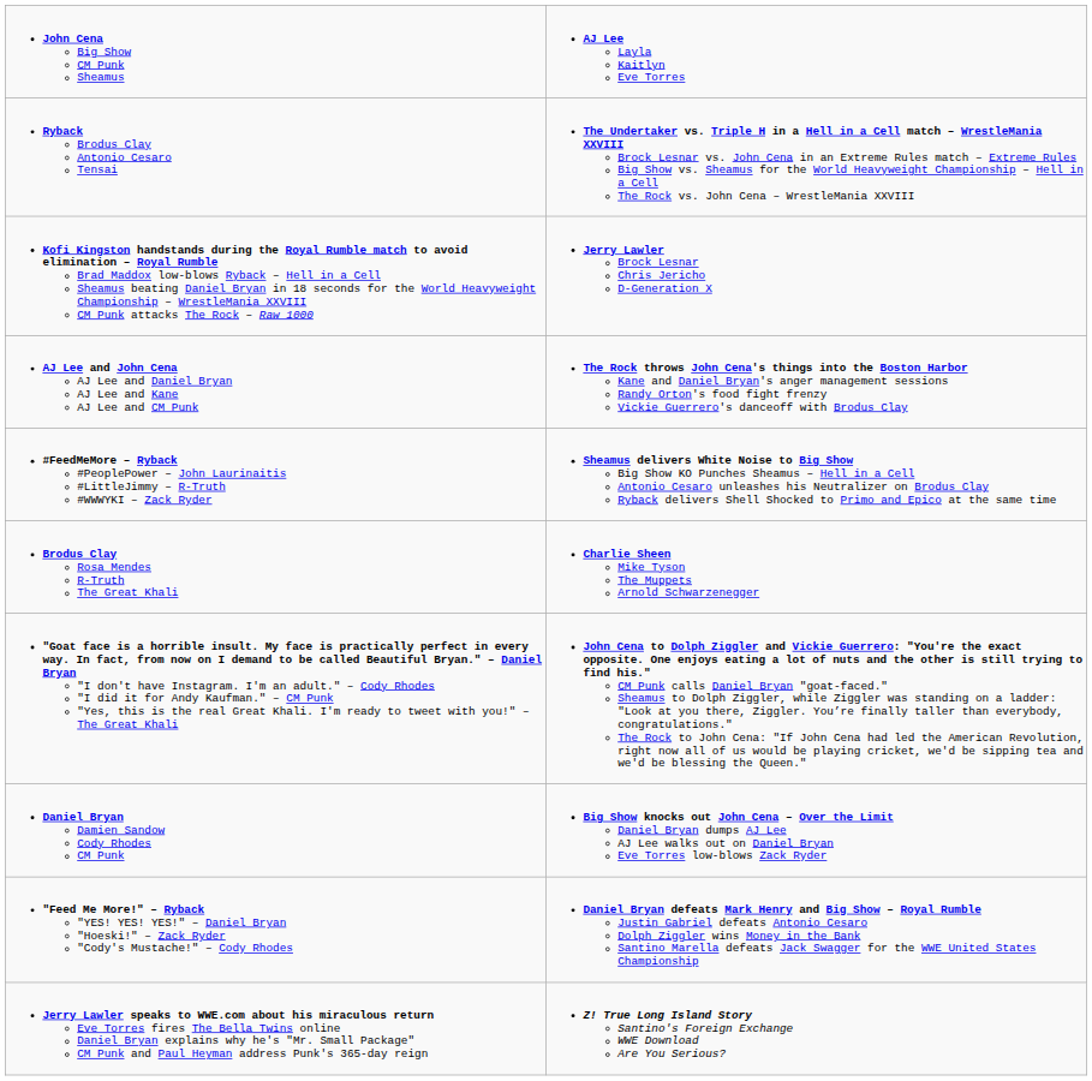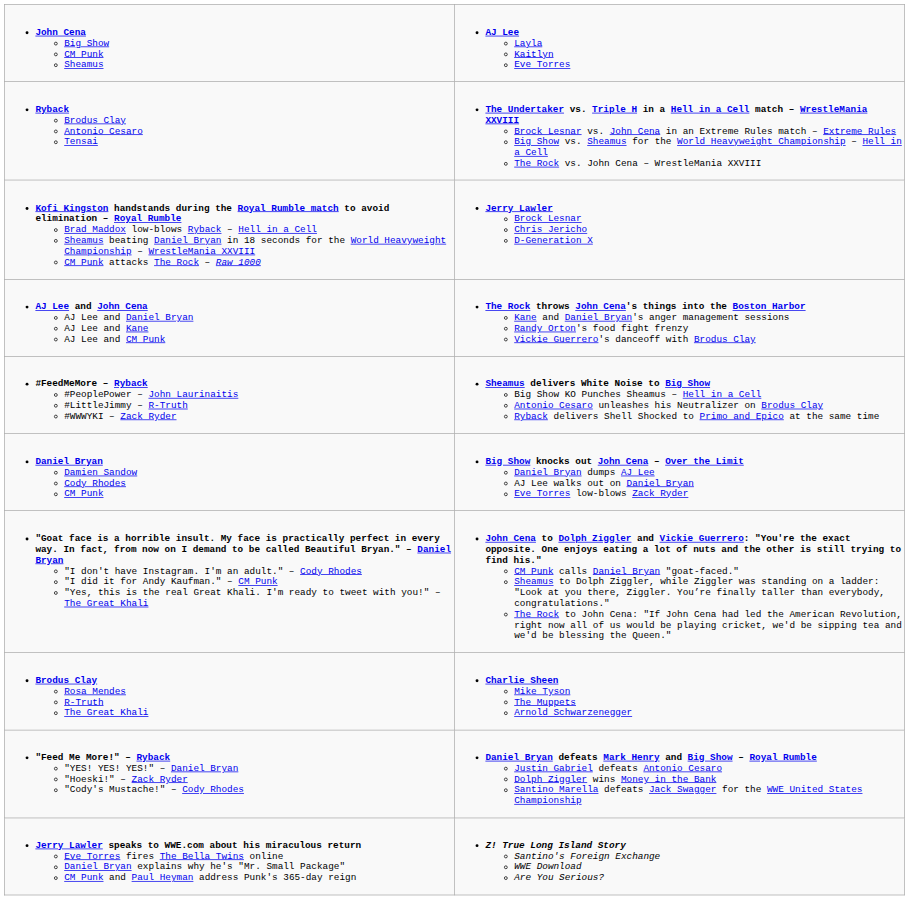 <table class="wikitable">
 <tr>
 <td style="vertical-align:top;" width="50%"><br><ul><li><strong><a href='#'>John Cena</a></strong><ul><li><a href='#'>Big Show</a></li><li><a href='#'>CM Punk</a></li><li><a href='#'>Sheamus</a></li></ul></li></ul></td>
 <td style="vertical-align:top;" width="50%"><br><ul><li><strong><a href='#'>AJ Lee</a></strong><ul><li><a href='#'>Layla</a></li><li><a href='#'>Kaitlyn</a></li><li><a href='#'>Eve Torres</a></li></ul></li></ul></td>
 </tr>
 <tr>
 <td style="vertical-align:top;" width="50%"><br><ul><li><strong><a href='#'>Ryback</a></strong><ul><li><a href='#'>Brodus Clay</a></li><li><a href='#'>Antonio Cesaro</a></li><li><a href='#'>Tensai</a></li></ul></li></ul></td>
 <td style="vertical-align:top;" width="50%"><br><ul><li><strong><a href='#'>The Undertaker</a> vs. <a href='#'>Triple H</a> in a <a href='#'>Hell in a Cell</a> match – <a href='#'>WrestleMania XXVIII</a></strong><ul><li><a href='#'>Brock Lesnar</a> vs. <a href='#'>John Cena</a> in an Extreme Rules match – <a href='#'>Extreme Rules</a></li><li><a href='#'>Big Show</a> vs. <a href='#'>Sheamus</a> for the <a href='#'>World Heavyweight Championship</a> – <a href='#'>Hell in a Cell</a></li><li><a href='#'>The Rock</a> vs. John Cena – WrestleMania XXVIII</li></ul></li></ul></td>
 </tr>
 <tr>
 <td style="vertical-align:top;" width="50%"><br><ul><li><strong><a href='#'>Kofi Kingston</a> handstands during the <a href='#'>Royal Rumble match</a> to avoid elimination – <a href='#'>Royal Rumble</a></strong><ul><li><a href='#'>Brad Maddox</a> low-blows <a href='#'>Ryback</a> – <a href='#'>Hell in a Cell</a></li><li><a href='#'>Sheamus</a> beating <a href='#'>Daniel Bryan</a> in 18 seconds for the <a href='#'>World Heavyweight Championship</a> – <a href='#'>WrestleMania XXVIII</a></li><li><a href='#'>CM Punk</a> attacks <a href='#'>The Rock</a> – <em><a href='#'>Raw 1000</a></em></li></ul></li></ul></td>
 <td style="vertical-align:top;" width="50%"><br><ul><li><strong><a href='#'>Jerry Lawler</a></strong><ul><li><a href='#'>Brock Lesnar</a></li><li><a href='#'>Chris Jericho</a></li><li><a href='#'>D-Generation X</a></li></ul></li></ul></td>
 </tr>
 <tr>
 <td style="vertical-align:top;" width="50%"><br><ul><li><strong><a href='#'>AJ Lee</a> and <a href='#'>John Cena</a></strong><ul><li>AJ Lee and <a href='#'>Daniel Bryan</a></li><li>AJ Lee and <a href='#'>Kane</a></li><li>AJ Lee and <a href='#'>CM Punk</a></li></ul></li></ul></td>
 <td style="vertical-align:top;" width="50%"><br><ul><li><strong><a href='#'>The Rock</a> throws <a href='#'>John Cena</a>'s things into the <a href='#'>Boston Harbor</a></strong><ul><li><a href='#'>Kane</a> and <a href='#'>Daniel Bryan</a>'s anger management sessions</li><li><a href='#'>Randy Orton</a>'s food fight frenzy</li><li><a href='#'>Vickie Guerrero</a>'s danceoff with <a href='#'>Brodus Clay</a></li></ul></li></ul></td>
 </tr>
 <tr>
 <td style="vertical-align:top;" width="50%"><br><ul><li><strong>#FeedMeMore – <a href='#'>Ryback</a></strong><ul><li>#PeoplePower – <a href='#'>John Laurinaitis</a></li><li>#LittleJimmy – <a href='#'>R-Truth</a></li><li>#WWWYKI – <a href='#'>Zack Ryder</a></li></ul></li></ul></td>
 <td style="vertical-align:top;" width="50%"><br><ul><li><strong><a href='#'>Sheamus</a> delivers White Noise to <a href='#'>Big Show</a></strong><ul><li>Big Show KO Punches Sheamus – <a href='#'>Hell in a Cell</a></li><li><a href='#'>Antonio Cesaro</a> unleashes his Neutralizer on <a href='#'>Brodus Clay</a></li><li><a href='#'>Ryback</a> delivers Shell Shocked to <a href='#'>Primo and Epico</a> at the same time</li></ul></li></ul></td>
 </tr>
 <tr>
-<td style="vertical-align:top;" width="50%"><br><ul><li><strong><a href='#'>Brodus Clay</a></strong><ul><li><a href='#'>Rosa Mendes</a></li><li><a href='#'>R-Truth</a></li><li><a href='#'>The Great Khali</a></li></ul></li></ul></td>
-<td style="vertical-align:top;" width="50%"><br><ul><li><strong><a href='#'>Charlie Sheen</a></strong><ul><li><a href='#'>Mike Tyson</a></li><li><a href='#'>The Muppets</a></li><li><a href='#'>Arnold Schwarzenegger</a></li></ul></li></ul></td>
+<td style="vertical-align:top;" width="50%"><br><ul><li><strong><a href='#'>Daniel Bryan</a></strong><ul><li><a href='#'>Damien Sandow</a></li><li><a href='#'>Cody Rhodes</a></li><li><a href='#'>CM Punk</a></li></ul></li></ul></td>
+<td style="vertical-align:top;" width="50%"><br><ul><li><strong><a href='#'>Big Show</a> knocks out <a href='#'>John Cena</a> – <a href='#'>Over the Limit</a></strong><ul><li><a href='#'>Daniel Bryan</a> dumps <a href='#'>AJ Lee</a></li><li>AJ Lee walks out on <a href='#'>Daniel Bryan</a></li><li><a href='#'>Eve Torres</a> low-blows <a href='#'>Zack Ryder</a></li></ul></li></ul></td>
 </tr>
 <tr>
 <td style="vertical-align:top;" width="50%"><br><ul><li><strong>"Goat face is a horrible insult. My face is practically perfect in every way. In fact, from now on I demand to be called Beautiful Bryan." – <a href='#'>Daniel Bryan</a></strong><ul><li>"I don't have Instagram. I'm an adult." – <a href='#'>Cody Rhodes</a></li><li>"I did it for Andy Kaufman." – <a href='#'>CM Punk</a></li><li>"Yes, this is the real Great Khali. I'm ready to tweet with you!" – <a href='#'>The Great Khali</a></li></ul></li></ul></td>
 <td style="vertical-align:top;" width="50%"><br><ul><li><strong><a href='#'>John Cena</a> to <a href='#'>Dolph Ziggler</a> and <a href='#'>Vickie Guerrero</a>: "You're the exact opposite. One enjoys eating a lot of nuts and the other is still trying to find his."</strong><ul><li><a href='#'>CM Punk</a> calls <a href='#'>Daniel Bryan</a> "goat-faced."</li><li><a href='#'>Sheamus</a> to Dolph Ziggler, while Ziggler was standing on a ladder: "Look at you there, Ziggler. You’re finally taller than everybody, congratulations."</li><li><a href='#'>The Rock</a> to John Cena: "If John Cena had led the American Revolution, right now all of us would be playing cricket, we'd be sipping tea and we'd be blessing the Queen."</li></ul></li></ul></td>
 </tr>
 <tr>
-<td style="vertical-align:top;" width="50%"><br><ul><li><strong><a href='#'>Daniel Bryan</a></strong><ul><li><a href='#'>Damien Sandow</a></li><li><a href='#'>Cody Rhodes</a></li><li><a href='#'>CM Punk</a></li></ul></li></ul></td>
-<td style="vertical-align:top;" width="50%"><br><ul><li><strong><a href='#'>Big Show</a> knocks out <a href='#'>John Cena</a> – <a href='#'>Over the Limit</a></strong><ul><li><a href='#'>Daniel Bryan</a> dumps <a href='#'>AJ Lee</a></li><li>AJ Lee walks out on <a href='#'>Daniel Bryan</a></li><li><a href='#'>Eve Torres</a> low-blows <a href='#'>Zack Ryder</a></li></ul></li></ul></td>
+<td style="vertical-align:top;" width="50%"><br><ul><li><strong><a href='#'>Brodus Clay</a></strong><ul><li><a href='#'>Rosa Mendes</a></li><li><a href='#'>R-Truth</a></li><li><a href='#'>The Great Khali</a></li></ul></li></ul></td>
+<td style="vertical-align:top;" width="50%"><br><ul><li><strong><a href='#'>Charlie Sheen</a></strong><ul><li><a href='#'>Mike Tyson</a></li><li><a href='#'>The Muppets</a></li><li><a href='#'>Arnold Schwarzenegger</a></li></ul></li></ul></td>
 </tr>
 <tr>
 <td style="vertical-align:top;" width="50%"><br><ul><li><strong>"Feed Me More!" – <a href='#'>Ryback</a></strong><ul><li>"YES! YES! YES!" – <a href='#'>Daniel Bryan</a></li><li>"Hoeski!" – <a href='#'>Zack Ryder</a></li><li>"Cody's Mustache!" – <a href='#'>Cody Rhodes</a></li></ul></li></ul></td>
 <td style="vertical-align:top;" width="50%"><br><ul><li><strong><a href='#'>Daniel Bryan</a> defeats <a href='#'>Mark Henry</a> and <a href='#'>Big Show</a> – <a href='#'>Royal Rumble</a></strong><ul><li><a href='#'>Justin Gabriel</a> defeats <a href='#'>Antonio Cesaro</a></li><li><a href='#'>Dolph Ziggler</a> wins <a href='#'>Money in the Bank</a></li><li><a href='#'>Santino Marella</a> defeats <a href='#'>Jack Swagger</a> for the <a href='#'>WWE United States Championship</a></li></ul></li></ul></td>
 </tr>
 <tr>
 <td style="vertical-align:top;" width="50%"><br><ul><li><strong><a href='#'>Jerry Lawler</a> speaks to WWE.com about his miraculous return</strong><ul><li><a href='#'>Eve Torres</a> fires <a href='#'>The Bella Twins</a> online</li><li><a href='#'>Daniel Bryan</a> explains why he's "Mr. Small Package"</li><li><a href='#'>CM Punk</a> and <a href='#'>Paul Heyman</a> address Punk's 365-day reign</li></ul></li></ul></td>
 <td style="vertical-align:top;" width="50%"><br><ul><li><strong><em>Z! True Long Island Story</em></strong><ul><li><em>Santino's Foreign Exchange</em></li><li><em>WWE Download</em></li><li><em>Are You Serious?</em></li></ul></li></ul></td>
 </tr>
 </table>
